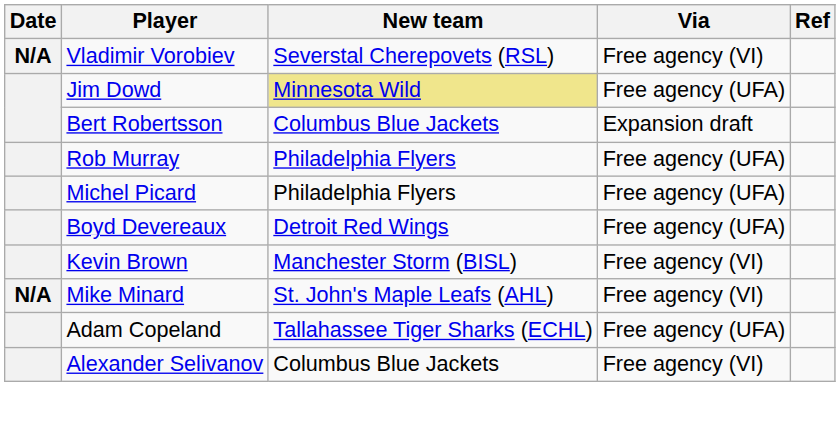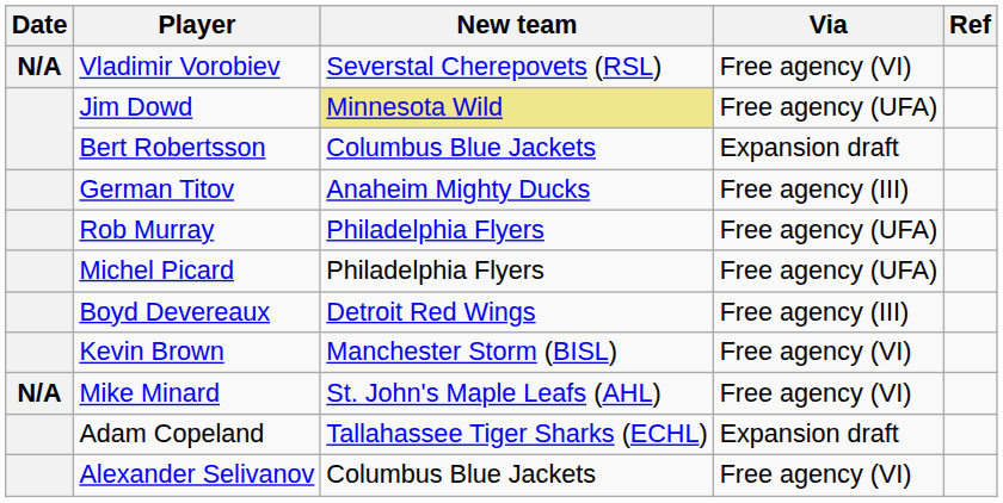 <table class="wikitable plainrowheaders">
 <tr style="background:#ddd; text-align:center;">
 <th>Date</th>
 <th>Player</th>
 <th>New team</th>
 <th>Via</th>
 <th>Ref</th>
 </tr>
 <tr>
 <th scope="row">N/A</th>
 <td><a href='#'>Vladimir Vorobiev</a></td>
 <td><a href='#'>Severstal Cherepovets</a> (<a href='#'>RSL</a>)</td>
 <td>Free agency (VI)</td>
 <td></td>
 </tr>
 <tr>
 <th scope="row" rowspan=2></th>
 <td><a href='#'>Jim Dowd</a></td>
 <td style="background: khaki;"><a href='#'>Minnesota Wild</a></td>
 <td>Free agency (UFA)</td>
 <td></td>
 </tr>
 <tr>
 <td><a href='#'>Bert Robertsson</a></td>
 <td><a href='#'>Columbus Blue Jackets</a></td>
 <td>Expansion draft</td>
 <td></td>
 </tr>
 <tr>
 <th scope="row"></th>
+<td><a href='#'>German Titov</a></td>
+<td><a href='#'>Anaheim Mighty Ducks</a></td>
+<td>Free agency (III)</td>
+<td></td>
+</tr>
+<tr>
+<th scope="row"></th>
 <td><a href='#'>Rob Murray</a></td>
 <td><a href='#'>Philadelphia Flyers</a></td>
 <td>Free agency (UFA)</td>
 <td></td>
 </tr>
 <tr>
 <th scope="row"></th>
 <td><a href='#'>Michel Picard</a></td>
 <td>Philadelphia Flyers</td>
 <td>Free agency (UFA)</td>
 <td></td>
 </tr>
 <tr>
 <th scope="row"></th>
 <td><a href='#'>Boyd Devereaux</a></td>
 <td><a href='#'>Detroit Red Wings</a></td>
-<td>Free agency (UFA)</td>
+<td>Free agency (III)</td>
 <td></td>
 </tr>
 <tr>
 <th scope="row"></th>
 <td><a href='#'>Kevin Brown</a></td>
 <td><a href='#'>Manchester Storm</a> (<a href='#'>BISL</a>)</td>
 <td>Free agency (VI)</td>
 <td></td>
 </tr>
 <tr>
 <th scope="row">N/A</th>
 <td><a href='#'>Mike Minard</a></td>
 <td><a href='#'>St. John's Maple Leafs</a> (<a href='#'>AHL</a>)</td>
 <td>Free agency (VI)</td>
 <td></td>
 </tr>
 <tr>
 <th scope="row"></th>
 <td>Adam Copeland</td>
 <td><a href='#'>Tallahassee Tiger Sharks</a> (<a href='#'>ECHL</a>)</td>
-<td>Free agency (UFA)</td>
+<td>Expansion draft</td>
 <td></td>
 </tr>
 <tr>
 <th scope="row"></th>
 <td><a href='#'>Alexander Selivanov</a></td>
 <td>Columbus Blue Jackets</td>
 <td>Free agency (VI)</td>
 <td></td>
 </tr>
 </table>
